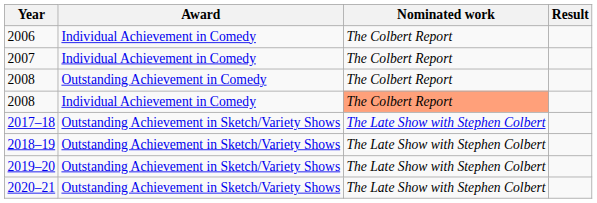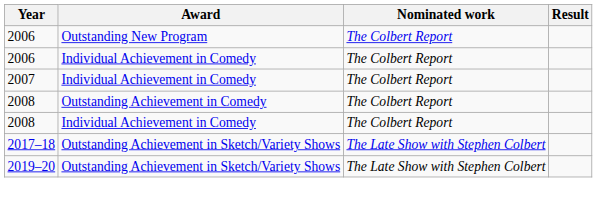 <table class="wikitable sortable">
 <tr>
 <th>Year</th>
 <th>Award</th>
 <th>Nominated work</th>
 <th>Result</th>
+</tr>
+<tr>
+<td>2006</td>
+<td><a href='#'>Outstanding New Program</a></td>
+<td><em><a href='#'>The Colbert Report</a></em></td>
+<td></td>
 </tr>
 <tr>
 <td>2006</td>
 <td><a href='#'>Individual Achievement in Comedy</a></td>
 <td><em>The Colbert Report</em></td>
 <td></td>
 </tr>
 <tr>
 <td>2007</td>
 <td><a href='#'>Individual Achievement in Comedy</a></td>
 <td><em>The Colbert Report</em></td>
 <td></td>
 </tr>
 <tr>
 <td>2008</td>
 <td><a href='#'>Outstanding Achievement in Comedy</a></td>
 <td><em>The Colbert Report</em></td>
 <td></td>
 </tr>
 <tr>
 <td>2008</td>
 <td><a href='#'>Individual Achievement in Comedy</a></td>
-<td style="background: lightsalmon;"><em>The Colbert Report</em></td>
+<td><em>The Colbert Report</em></td>
 <td></td>
 </tr>
 <tr>
 <td><a href='#'>2017–18</a></td>
 <td><a href='#'>Outstanding Achievement in Sketch/Variety Shows</a></td>
 <td><em><a href='#'>The Late Show with Stephen Colbert</a></em></td>
 <td></td>
 </tr>
 <tr>
-<td><a href='#'>2018–19</a></td>
-<td><a href='#'>Outstanding Achievement in Sketch/Variety Shows</a></td>
-<td><em>The Late Show with Stephen Colbert</em></td>
-<td></td>
-</tr>
-<tr>
 <td><a href='#'>2019–20</a></td>
 <td><a href='#'>Outstanding Achievement in Sketch/Variety Shows</a></td>
 <td><em>The Late Show with Stephen Colbert</em></td>
 <td></td>
 </tr>
-<tr>
-<td><a href='#'>2020–21</a></td>
-<td><a href='#'>Outstanding Achievement in Sketch/Variety Shows</a></td>
-<td><em>The Late Show with Stephen Colbert</em></td>
-<td></td>
-</tr>
 </table>
